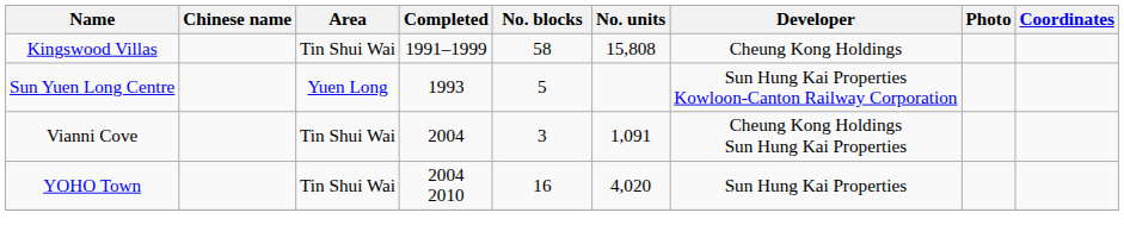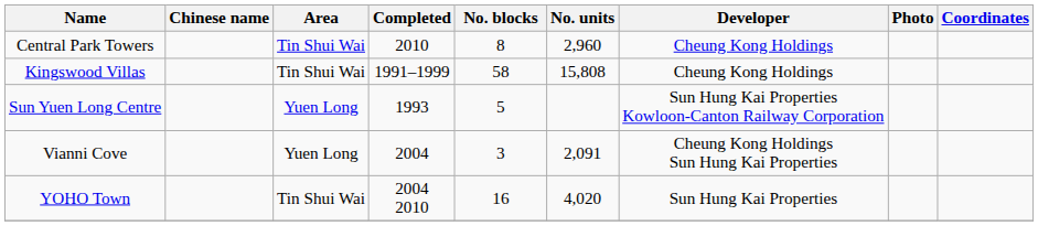 <table class="wikitable sortable" style="text-align:center">
 <tr>
 <th>Name</th>
 <th>Chinese name</th>
 <th>Area</th>
 <th>Completed</th>
 <th style="width:80px;">No. blocks</th>
 <th>No. units</th>
 <th>Developer</th>
 <th>Photo</th>
 <th><a href='#'>Coordinates</a></th>
+</tr>
+<tr>
+<td>Central Park Towers</td>
+<td></td>
+<td><a href='#'>Tin Shui Wai</a></td>
+<td>2010</td>
+<td>8</td>
+<td>2,960</td>
+<td><a href='#'>Cheung Kong Holdings</a></td>
+<td></td>
+<td></td>
 </tr>
 <tr>
 <td><a href='#'>Kingswood Villas</a></td>
 <td></td>
 <td>Tin Shui Wai</td>
 <td>1991–1999</td>
 <td>58</td>
 <td>15,808</td>
 <td>Cheung Kong Holdings</td>
 <td></td>
 <td></td>
 </tr>
 <tr>
 <td><a href='#'>Sun Yuen Long Centre</a></td>
 <td></td>
 <td><a href='#'>Yuen Long</a></td>
 <td>1993</td>
 <td>5</td>
 <td></td>
 <td>Sun Hung Kai Properties<br><a href='#'>Kowloon-Canton Railway Corporation</a></td>
 <td></td>
 <td></td>
 </tr>
 <tr>
 <td>Vianni Cove</td>
 <td></td>
-<td>Tin Shui Wai</td>
+<td>Yuen Long</td>
 <td>2004</td>
 <td>3</td>
-<td>1,091</td>
+<td>2,091</td>
 <td>Cheung Kong Holdings<br>Sun Hung Kai Properties</td>
 <td></td>
 <td></td>
 </tr>
 <tr>
 <td><a href='#'>YOHO Town</a></td>
 <td></td>
 <td>Tin Shui Wai</td>
 <td>2004<br>2010</td>
 <td>16</td>
 <td>4,020</td>
 <td>Sun Hung Kai Properties</td>
 <td></td>
 <td></td>
 </tr>
 <tr>
 </tr>
 </table>
